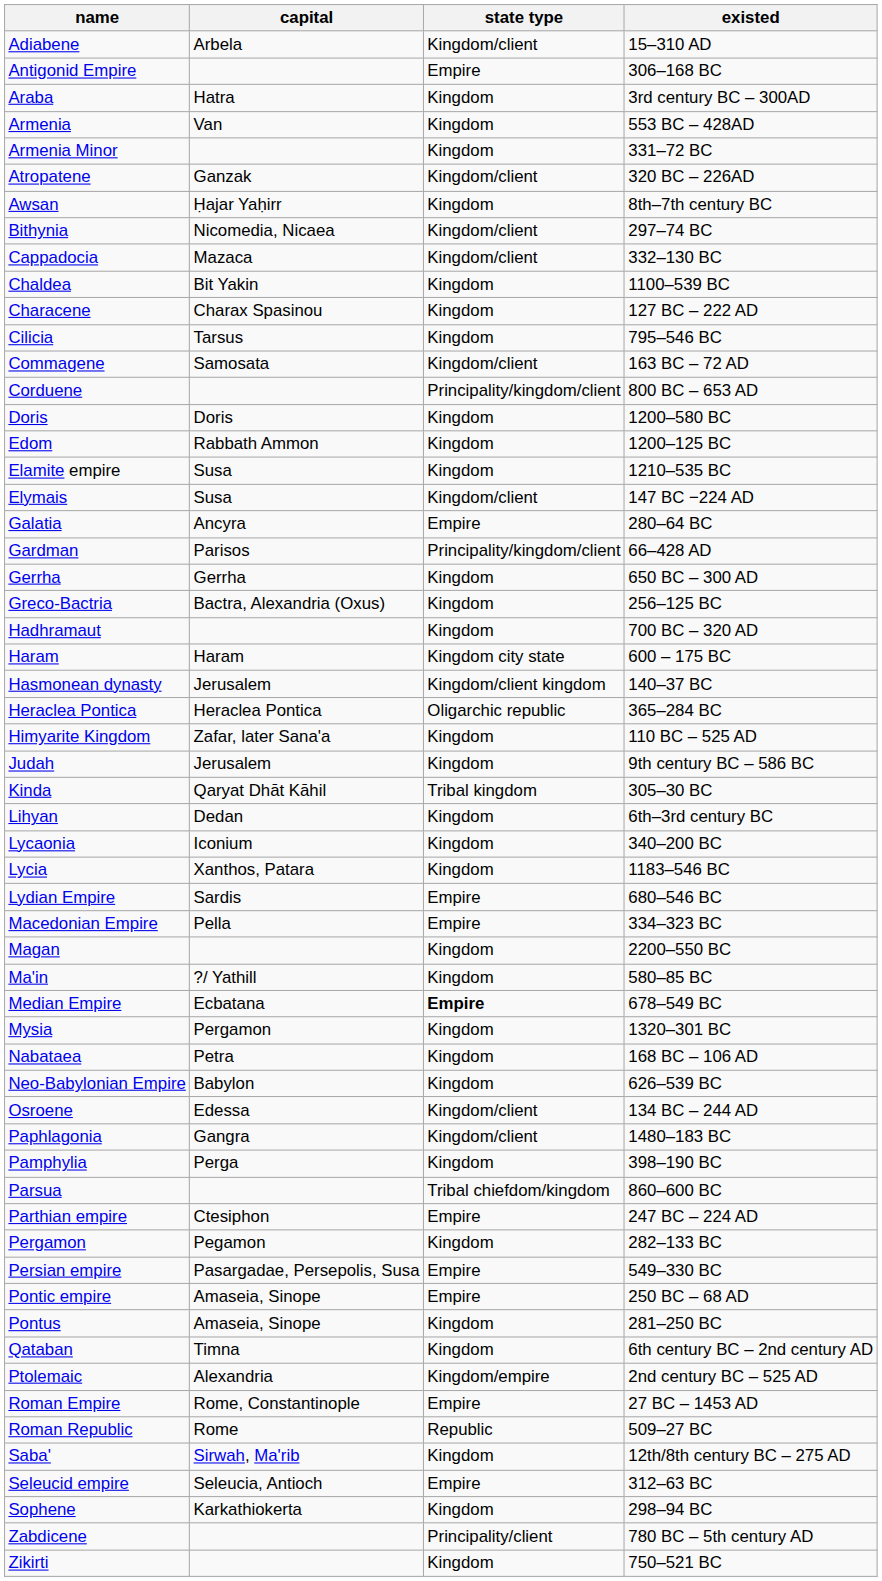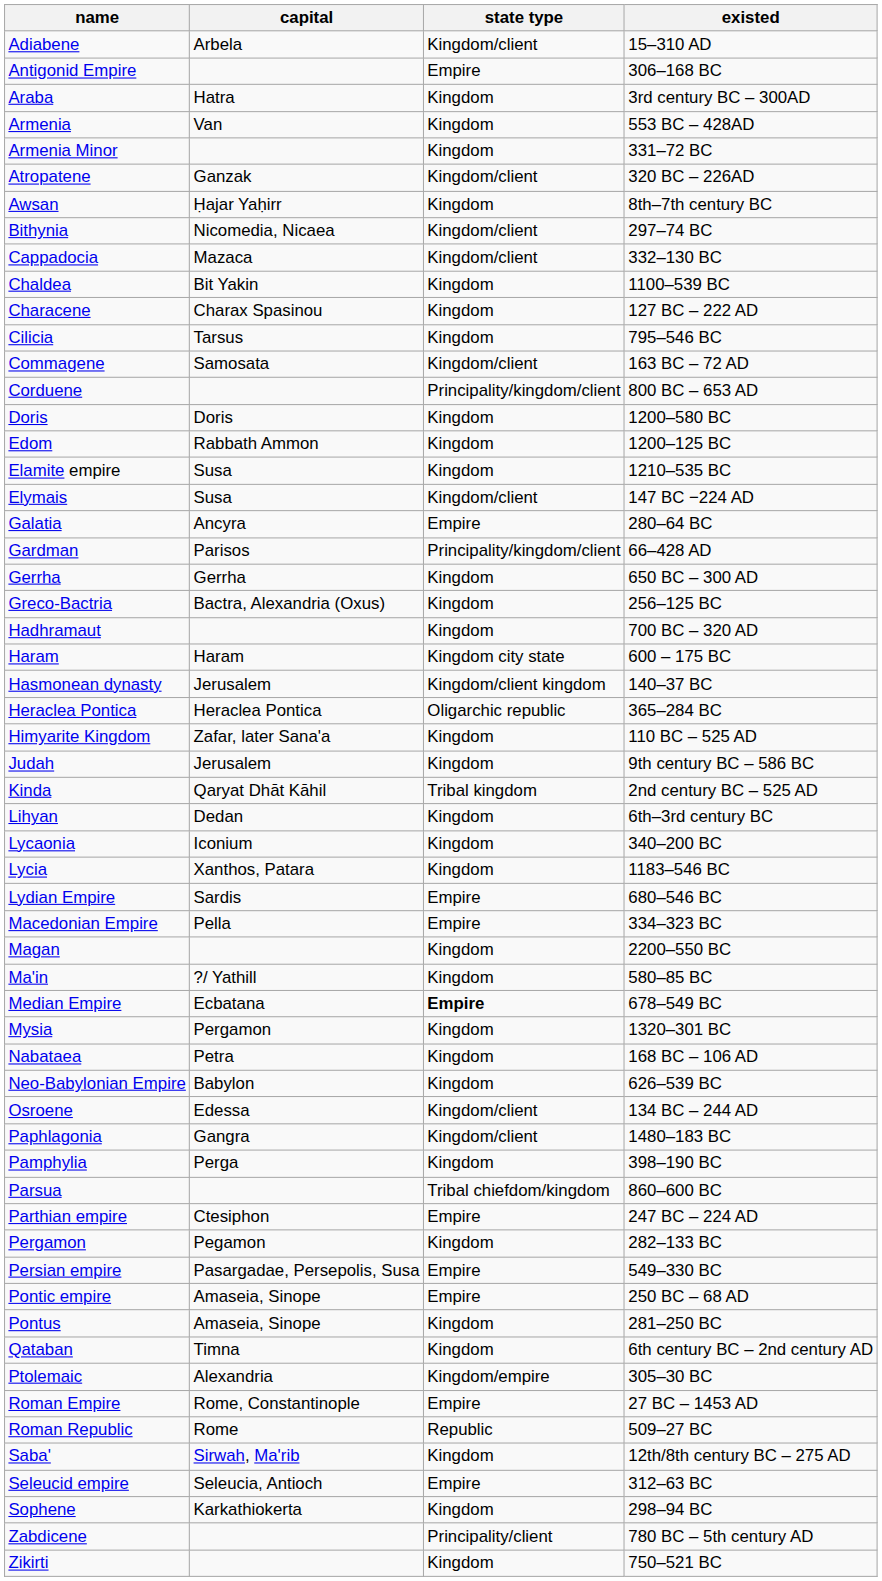 <table class="wikitable sortable" border="1">
 <tr>
 <th>name</th>
 <th>capital</th>
 <th>state type</th>
 <th>existed</th>
 </tr>
 <tr>
 <td><a href='#'>Adiabene</a></td>
 <td>Arbela</td>
 <td>Kingdom/client</td>
 <td>15–310 AD</td>
 </tr>
 <tr>
 <td><a href='#'>Antigonid Empire</a></td>
 <td></td>
 <td>Empire</td>
 <td>306–168 BC</td>
 </tr>
 <tr>
 <td><a href='#'>Araba</a></td>
 <td>Hatra</td>
 <td>Kingdom</td>
 <td>3rd century BC – 300AD</td>
 </tr>
 <tr>
 <td><a href='#'>Armenia</a></td>
 <td>Van</td>
 <td>Kingdom</td>
 <td>553 BC – 428AD</td>
 </tr>
 <tr>
 <td><a href='#'>Armenia Minor</a></td>
 <td></td>
 <td>Kingdom</td>
 <td>331–72 BC</td>
 </tr>
 <tr>
 <td><a href='#'>Atropatene</a></td>
 <td>Ganzak</td>
 <td>Kingdom/client</td>
 <td>320 BC – 226AD</td>
 </tr>
 <tr>
 <td><a href='#'>Awsan</a></td>
 <td>Ḥajar Yaḥirr</td>
 <td>Kingdom</td>
 <td>8th–7th century BC</td>
 </tr>
 <tr>
 <td><a href='#'>Bithynia</a></td>
 <td>Nicomedia, Nicaea</td>
 <td>Kingdom/client</td>
 <td>297–74 BC</td>
 </tr>
 <tr>
 <td><a href='#'>Cappadocia</a></td>
 <td>Mazaca</td>
 <td>Kingdom/client</td>
 <td>332–130 BC</td>
 </tr>
 <tr>
 <td><a href='#'>Chaldea</a></td>
 <td>Bit Yakin</td>
 <td>Kingdom</td>
 <td>1100–539 BC</td>
 </tr>
 <tr>
 <td><a href='#'>Characene</a></td>
 <td>Charax Spasinou</td>
 <td>Kingdom</td>
 <td>127 BC – 222 AD</td>
 </tr>
 <tr>
 <td><a href='#'>Cilicia</a></td>
 <td>Tarsus</td>
 <td>Kingdom</td>
 <td>795–546 BC</td>
 </tr>
 <tr>
 <td><a href='#'>Commagene</a></td>
 <td>Samosata</td>
 <td>Kingdom/client</td>
 <td>163 BC – 72 AD</td>
 </tr>
 <tr>
 <td><a href='#'>Corduene</a></td>
 <td></td>
 <td>Principality/kingdom/client</td>
 <td>800 BC – 653 AD</td>
 </tr>
 <tr>
 <td><a href='#'>Doris</a></td>
 <td>Doris</td>
 <td>Kingdom</td>
 <td>1200–580 BC</td>
 </tr>
 <tr>
 <td><a href='#'>Edom</a></td>
 <td>Rabbath Ammon</td>
 <td>Kingdom</td>
 <td>1200–125 BC</td>
 </tr>
 <tr>
 <td><a href='#'>Elamite</a> empire</td>
 <td>Susa</td>
 <td>Kingdom</td>
 <td>1210–535 BC</td>
 </tr>
 <tr>
 <td><a href='#'>Elymais</a></td>
 <td>Susa</td>
 <td>Kingdom/client</td>
 <td>147 BC −224 AD</td>
 </tr>
 <tr>
 <td><a href='#'>Galatia</a></td>
 <td>Ancyra</td>
 <td>Empire</td>
 <td>280–64 BC</td>
 </tr>
 <tr>
 <td><a href='#'>Gardman</a></td>
 <td>Parisos</td>
 <td>Principality/kingdom/client</td>
 <td>66–428 AD</td>
 </tr>
 <tr>
 <td><a href='#'>Gerrha</a></td>
 <td>Gerrha</td>
 <td>Kingdom</td>
 <td>650 BC – 300 AD</td>
 </tr>
 <tr>
 <td><a href='#'>Greco-Bactria</a></td>
 <td>Bactra, Alexandria (Oxus)</td>
 <td>Kingdom</td>
 <td>256–125 BC</td>
 </tr>
 <tr>
 <td><a href='#'>Hadhramaut</a></td>
 <td></td>
 <td>Kingdom</td>
 <td>700 BC – 320 AD</td>
 </tr>
 <tr>
 <td><a href='#'>Haram</a></td>
 <td>Haram</td>
 <td>Kingdom city state</td>
 <td>600 – 175 BC</td>
 </tr>
 <tr>
 <td><a href='#'>Hasmonean dynasty</a></td>
 <td>Jerusalem</td>
 <td>Kingdom/client kingdom</td>
 <td>140–37 BC</td>
 </tr>
 <tr>
 <td><a href='#'>Heraclea Pontica</a></td>
 <td>Heraclea Pontica</td>
 <td>Oligarchic republic</td>
 <td>365–284 BC</td>
 </tr>
 <tr>
 <td><a href='#'>Himyarite Kingdom</a></td>
 <td>Zafar, later Sana'a</td>
 <td>Kingdom</td>
 <td>110 BC – 525 AD</td>
 </tr>
 <tr>
 <td><a href='#'>Judah</a></td>
 <td>Jerusalem</td>
 <td>Kingdom</td>
 <td>9th century BC – 586 BC</td>
 </tr>
 <tr>
 <td><a href='#'>Kinda</a></td>
 <td>Qaryat Dhāt Kāhil</td>
 <td>Tribal kingdom</td>
-<td>305–30 BC</td>
+<td>2nd century BC – 525 AD</td>
 </tr>
 <tr>
 <td><a href='#'>Lihyan</a></td>
 <td>Dedan</td>
 <td>Kingdom</td>
 <td>6th–3rd century BC</td>
 </tr>
 <tr>
 <td><a href='#'>Lycaonia</a></td>
 <td>Iconium</td>
 <td>Kingdom</td>
 <td>340–200 BC</td>
 </tr>
 <tr>
 <td><a href='#'>Lycia</a></td>
 <td>Xanthos, Patara</td>
 <td>Kingdom</td>
 <td>1183–546 BC</td>
 </tr>
 <tr>
 <td><a href='#'>Lydian Empire</a></td>
 <td>Sardis</td>
 <td>Empire</td>
 <td>680–546 BC</td>
 </tr>
 <tr>
 <td><a href='#'>Macedonian Empire</a></td>
 <td>Pella</td>
 <td>Empire</td>
 <td>334–323 BC</td>
 </tr>
 <tr>
 <td><a href='#'>Magan</a></td>
 <td></td>
 <td>Kingdom</td>
 <td>2200–550 BC</td>
 </tr>
 <tr>
 <td><a href='#'>Ma'in</a></td>
 <td>?/ Yathill</td>
 <td>Kingdom</td>
 <td>580–85 BC</td>
 </tr>
 <tr>
 <td><a href='#'>Median Empire</a></td>
 <td>Ecbatana</td>
 <td><strong>Empire</strong></td>
 <td>678–549 BC</td>
 </tr>
 <tr>
 <td><a href='#'>Mysia</a></td>
 <td>Pergamon</td>
 <td>Kingdom</td>
 <td>1320–301 BC</td>
 </tr>
 <tr>
 <td><a href='#'>Nabataea</a></td>
 <td>Petra</td>
 <td>Kingdom</td>
 <td>168 BC – 106 AD</td>
 </tr>
 <tr>
 <td><a href='#'>Neo-Babylonian Empire</a></td>
 <td>Babylon</td>
 <td>Kingdom</td>
 <td>626–539 BC</td>
 </tr>
 <tr>
 <td><a href='#'>Osroene</a></td>
 <td>Edessa</td>
 <td>Kingdom/client</td>
 <td>134 BC – 244 AD</td>
 </tr>
 <tr>
 <td><a href='#'>Paphlagonia</a></td>
 <td>Gangra</td>
 <td>Kingdom/client</td>
 <td>1480–183 BC</td>
 </tr>
 <tr>
 <td><a href='#'>Pamphylia</a></td>
 <td>Perga</td>
 <td>Kingdom</td>
 <td>398–190 BC</td>
 </tr>
 <tr>
 <td><a href='#'>Parsua</a></td>
 <td></td>
 <td>Tribal chiefdom/kingdom</td>
 <td>860–600 BC</td>
 </tr>
 <tr>
 <td><a href='#'>Parthian empire</a></td>
 <td>Ctesiphon</td>
 <td>Empire</td>
 <td>247 BC – 224 AD</td>
 </tr>
 <tr>
 <td><a href='#'>Pergamon</a></td>
 <td>Pegamon</td>
 <td>Kingdom</td>
 <td>282–133 BC</td>
 </tr>
 <tr>
 <td><a href='#'>Persian empire</a></td>
 <td>Pasargadae, Persepolis, Susa</td>
 <td>Empire</td>
 <td>549–330 BC</td>
 </tr>
 <tr>
 <td><a href='#'>Pontic empire</a></td>
 <td>Amaseia, Sinope</td>
 <td>Empire</td>
 <td>250 BC – 68 AD</td>
 </tr>
 <tr>
 <td><a href='#'>Pontus</a></td>
 <td>Amaseia, Sinope</td>
 <td>Kingdom</td>
 <td>281–250 BC</td>
 </tr>
 <tr>
 <td><a href='#'>Qataban</a></td>
 <td>Timna</td>
 <td>Kingdom</td>
 <td>6th century BC – 2nd century AD</td>
 </tr>
 <tr>
 <td><a href='#'>Ptolemaic</a></td>
 <td>Alexandria</td>
 <td>Kingdom/empire</td>
-<td>2nd century BC – 525 AD</td>
+<td>305–30 BC</td>
 </tr>
 <tr>
 <td><a href='#'>Roman Empire</a></td>
 <td>Rome, Constantinople</td>
 <td>Empire</td>
 <td>27 BC – 1453 AD</td>
 </tr>
 <tr>
 <td><a href='#'>Roman Republic</a></td>
 <td>Rome</td>
 <td>Republic</td>
 <td>509–27 BC</td>
 </tr>
 <tr>
 <td><a href='#'>Saba'</a></td>
 <td><a href='#'>Sirwah</a>, <a href='#'>Ma'rib</a></td>
 <td>Kingdom</td>
 <td>12th/8th century BC – 275 AD</td>
 </tr>
 <tr>
 <td><a href='#'>Seleucid empire</a></td>
 <td>Seleucia, Antioch</td>
 <td>Empire</td>
 <td>312–63 BC</td>
 </tr>
 <tr>
 <td><a href='#'>Sophene</a></td>
 <td>Karkathiokerta</td>
 <td>Kingdom</td>
 <td>298–94 BC</td>
 </tr>
 <tr>
 <td><a href='#'>Zabdicene</a></td>
 <td></td>
 <td>Principality/client</td>
 <td>780 BC – 5th century AD</td>
 </tr>
 <tr>
 <td><a href='#'>Zikirti</a></td>
 <td></td>
 <td>Kingdom</td>
 <td>750–521 BC</td>
 </tr>
 </table>
